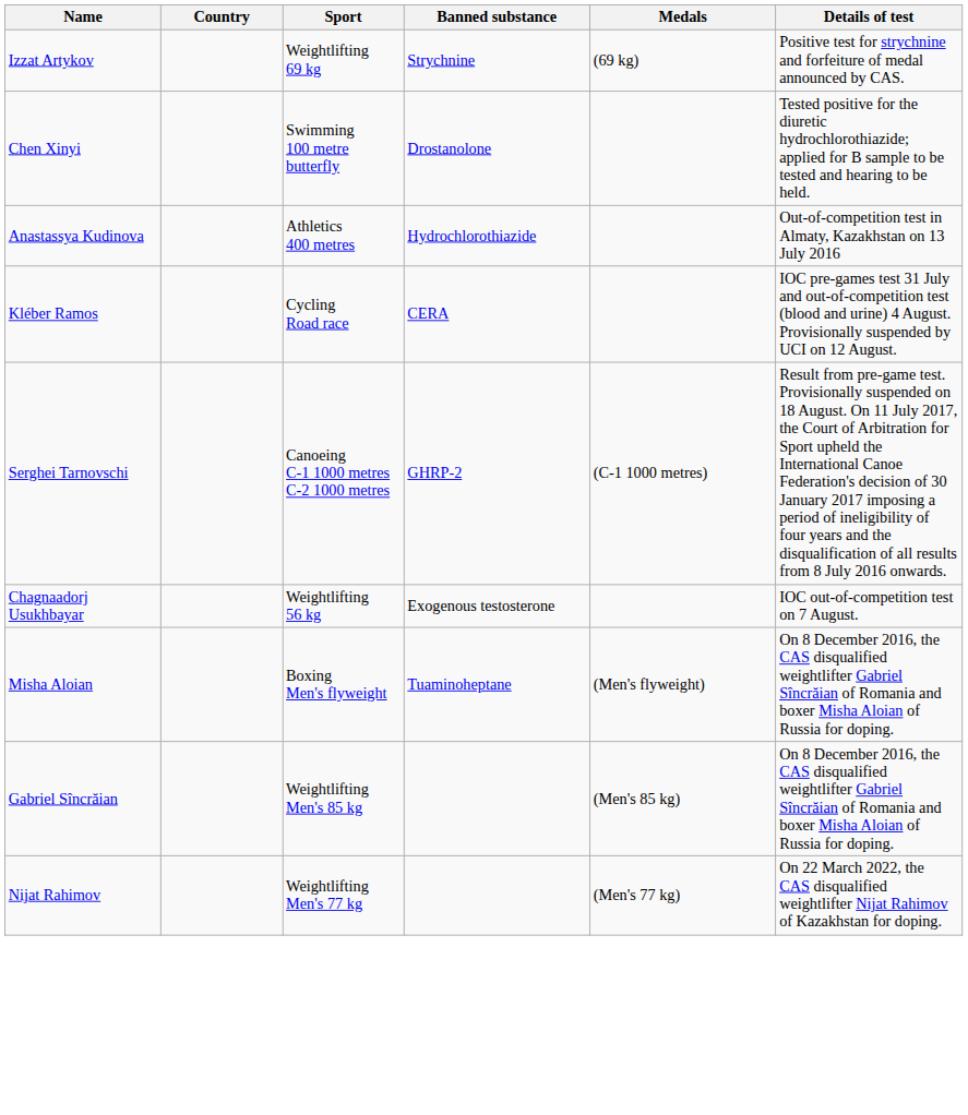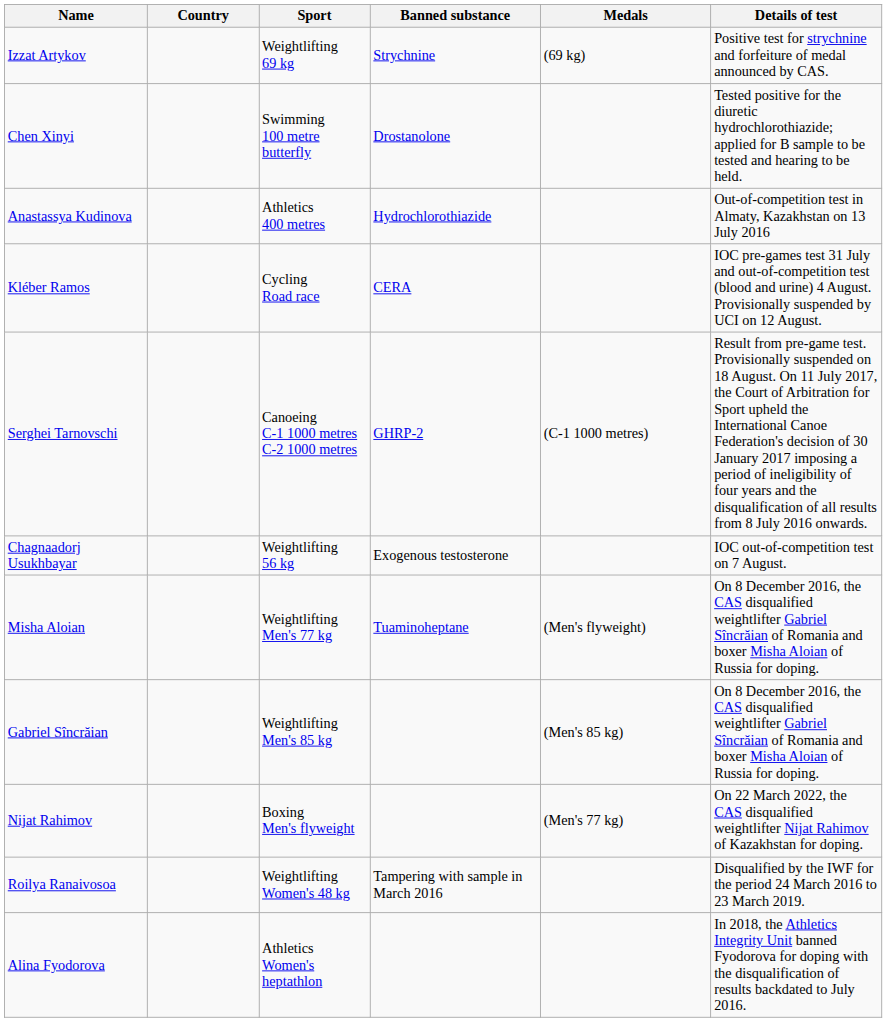 <table class="wikitable sortable"  style="font-size:98%; font-size:98%;">
 <tr>
 <th style="width:150px;">Name</th>
 <th style="width:115px;">Country</th>
 <th style="width:115px;">Sport</th>
 <th style="width:180px;">Banned substance</th>
 <th style="width:180px;">Medals</th>
 <th style="width:180px;">Details of test</th>
 </tr>
 <tr>
 <td><a href='#'>Izzat Artykov</a></td>
 <td></td>
 <td>Weightlifting <br> <a href='#'>69 kg</a></td>
 <td><a href='#'>Strychnine</a></td>
 <td> (69 kg)</td>
 <td>Positive test for <a href='#'>strychnine</a> and forfeiture of medal announced by CAS.</td>
 </tr>
 <tr>
 <td><a href='#'>Chen Xinyi</a></td>
 <td></td>
 <td>Swimming <br> <a href='#'>100 metre butterfly</a></td>
 <td><a href='#'>Drostanolone</a></td>
 <td></td>
 <td>Tested positive for the diuretic hydrochlorothiazide; applied for B sample to be tested and hearing to be held.</td>
 </tr>
 <tr>
 <td><a href='#'>Anastassya Kudinova</a></td>
 <td></td>
 <td>Athletics <br> <a href='#'>400 metres</a></td>
 <td><a href='#'>Hydrochlorothiazide</a></td>
 <td></td>
 <td>Out-of-competition test in Almaty, Kazakhstan on 13 July 2016</td>
 </tr>
 <tr>
 <td><a href='#'>Kléber Ramos</a></td>
 <td></td>
 <td>Cycling <br> <a href='#'>Road race</a></td>
 <td><a href='#'>CERA</a></td>
 <td></td>
 <td>IOC pre-games test 31 July and out-of-competition test (blood and urine) 4 August. Provisionally suspended by UCI on 12 August.</td>
 </tr>
 <tr>
 <td><a href='#'>Serghei Tarnovschi</a></td>
 <td></td>
 <td>Canoeing <br> <a href='#'>C-1 1000 metres</a> <br> <a href='#'>C-2 1000 metres</a></td>
 <td><a href='#'>GHRP-2</a></td>
 <td> (C-1 1000 metres)</td>
 <td>Result from pre-game test. Provisionally suspended on 18 August. On 11 July 2017, the Court of Arbitration for Sport upheld the International Canoe Federation's decision of 30 January 2017 imposing a period of ineligibility of four years and the disqualification of all results from 8 July 2016 onwards.</td>
 </tr>
 <tr>
 <td><a href='#'>Chagnaadorj Usukhbayar</a></td>
 <td></td>
 <td>Weightlifting <br> <a href='#'>56 kg</a></td>
 <td>Exogenous testosterone</td>
 <td></td>
 <td>IOC out-of-competition test on 7 August.</td>
 </tr>
 <tr>
 <td><a href='#'>Misha Aloian</a></td>
 <td></td>
-<td>Boxing<br><a href='#'>Men's flyweight</a></td>
+<td>Weightlifting<br><a href='#'>Men's 77 kg</a></td>
 <td><a href='#'>Tuaminoheptane</a></td>
 <td> (Men's flyweight)</td>
 <td>On 8 December 2016, the <a href='#'>CAS</a> disqualified weightlifter <a href='#'>Gabriel Sîncrăian</a> of Romania and boxer <a href='#'>Misha Aloian</a> of Russia for doping.</td>
 </tr>
 <tr>
 <td><a href='#'>Gabriel Sîncrăian</a></td>
 <td></td>
 <td>Weightlifting<br><a href='#'>Men's 85 kg</a></td>
 <td></td>
 <td> (Men's 85 kg)</td>
 <td>On 8 December 2016, the <a href='#'>CAS</a> disqualified weightlifter <a href='#'>Gabriel Sîncrăian</a> of Romania and boxer <a href='#'>Misha Aloian</a> of Russia for doping.</td>
 </tr>
 <tr>
 <td><a href='#'>Nijat Rahimov</a></td>
 <td></td>
-<td>Weightlifting<br><a href='#'>Men's 77 kg</a></td>
+<td>Boxing<br><a href='#'>Men's flyweight</a></td>
 <td></td>
 <td> (Men's 77 kg)</td>
 <td>On 22 March 2022, the <a href='#'>CAS</a> disqualified weightlifter <a href='#'>Nijat Rahimov</a> of Kazakhstan for doping.</td>
 </tr>
+<tr>
+<td><a href='#'>Roilya Ranaivosoa</a></td>
+<td></td>
+<td>Weightlifting<br><a href='#'>Women's 48 kg</a></td>
+<td>Tampering with sample in March 2016</td>
+<td></td>
+<td>Disqualified by the IWF for the period 24 March 2016 to 23 March 2019. </td>
+</tr>
+<tr>
+<td><a href='#'>Alina Fyodorova</a></td>
+<td></td>
+<td>Athletics<br><a href='#'>Women's heptathlon</a></td>
+<td></td>
+<td></td>
+<td>In 2018, the <a href='#'>Athletics Integrity Unit</a> banned Fyodorova for doping with the disqualification of results backdated to July 2016.</td>
+</tr>
 </table>
